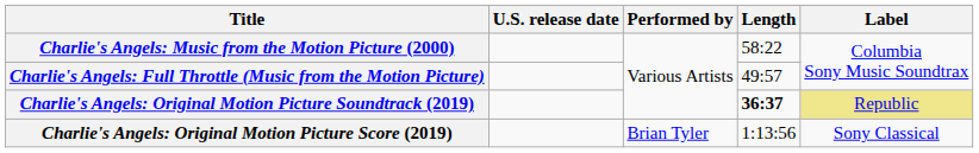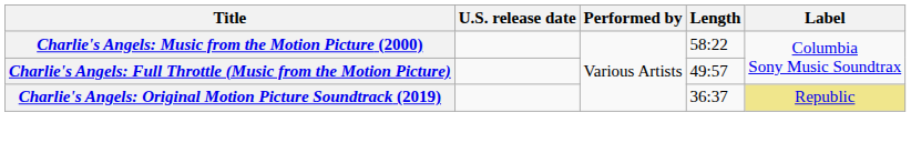 <table class="wikitable plainrowheaders">
 <tr>
 <th scope="col">Title</th>
 <th scope="col">U.S. release date</th>
 <th scope="col">Performed by</th>
 <th scope="col">Length</th>
 <th scope="col">Label</th>
 </tr>
 <tr>
 <th scope="row"><a href='#'><em>Charlie's Angels: Music from the Motion Picture</em> (2000)</a></th>
 <td></td>
 <td rowspan="3" style="text-align:left">Various Artists</td>
 <td>58:22</td>
 <td rowspan="2" style="text-align: center;"><a href='#'>Columbia</a><br><a href='#'>Sony Music Soundtrax</a></td>
 </tr>
 <tr>
 <th scope="row"><em><a href='#'>Charlie's Angels: Full Throttle (Music from the Motion Picture)</a></em></th>
 <td></td>
 <td>49:57</td>
 </tr>
 <tr>
 <th scope="row"><a href='#'><em>Charlie's Angels: Original Motion Picture Soundtrack</em> (2019)</a></th>
 <td></td>
-<td><strong>36:37</strong></td>
+<td>36:37</td>
 <td style="background: khaki; text-align: center;"><a href='#'>Republic</a></td>
 </tr>
-<tr>
-<th scope="row"><em>Charlie's Angels: Original Motion Picture Score</em> (2019)</th>
-<td></td>
-<td><a href='#'>Brian Tyler</a></td>
-<td>1:13:56</td>
-<td style="text-align: center;"><a href='#'>Sony Classical</a></td>
-</tr>
 </table>
